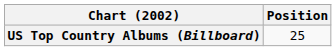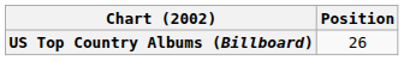 <table class="wikitable plainrowheaders" style="text-align:center">
 <tr>
 <th scope="col">Chart (2002)</th>
 <th scope="col">Position</th>
 </tr>
 <tr>
 <th scope="row">US Top Country Albums (<em>Billboard</em>)</th>
-<td>25</td>
+<td>26</td>
 </tr>
 </table>
